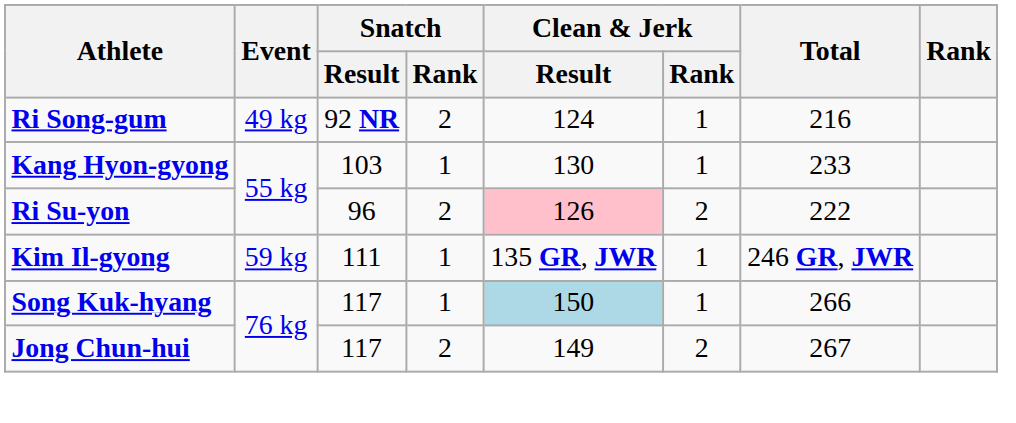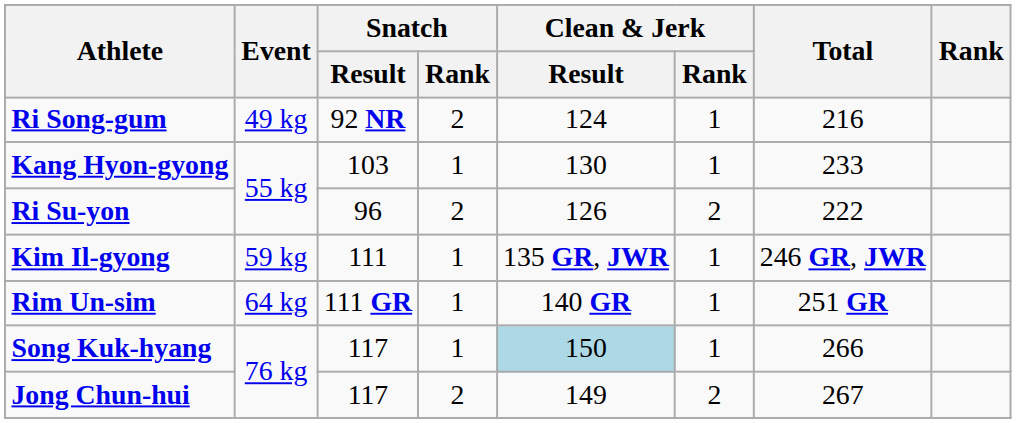 <table class="wikitable" style="text-align:center; font-size:90%">
 <tr>
 <th rowspan="2">Athlete</th>
 <th rowspan="2">Event</th>
 <th colspan="2">Snatch</th>
 <th colspan="2">Clean & Jerk</th>
 <th rowspan="2">Total</th>
 <th rowspan="2">Rank</th>
 </tr>
 <tr>
 <th>Result</th>
 <th>Rank</th>
 <th>Result</th>
 <th>Rank</th>
 </tr>
 <tr>
 <td style="text-align:left"><strong><a href='#'>Ri Song-gum</a></strong></td>
 <td><a href='#'>49 kg</a></td>
 <td>92 <strong><a href='#'>NR</a></strong></td>
 <td>2</td>
 <td>124 </td>
 <td>1</td>
 <td>216 </td>
 <td></td>
 </tr>
 <tr>
 <td style="text-align:left"><strong><a href='#'>Kang Hyon-gyong</a></strong></td>
 <td rowspan=2><a href='#'>55 kg</a></td>
 <td>103 </td>
 <td>1</td>
 <td>130 </td>
 <td>1</td>
 <td>233 </td>
 <td></td>
 </tr>
 <tr>
 <td style="text-align:left"><strong><a href='#'>Ri Su-yon</a></strong></td>
 <td>96</td>
 <td>2</td>
-<td style="background: pink;">126</td>
+<td>126</td>
 <td>2</td>
 <td>222</td>
 <td></td>
 </tr>
 <tr>
 <td style="text-align:left"><strong><a href='#'>Kim Il-gyong</a></strong></td>
 <td><a href='#'>59 kg</a></td>
 <td>111 </td>
 <td>1</td>
 <td>135 <strong><a href='#'>GR</a></strong>, <strong><a href='#'>JWR</a></strong></td>
 <td>1</td>
 <td>246 <strong><a href='#'>GR</a></strong>, <strong><a href='#'>JWR</a></strong></td>
+<td></td>
+</tr>
+<tr>
+<td style="text-align:left"><strong><a href='#'>Rim Un-sim</a></strong></td>
+<td><a href='#'>64 kg</a></td>
+<td>111 <strong><a href='#'>GR</a></strong></td>
+<td>1</td>
+<td>140 <strong><a href='#'>GR</a></strong></td>
+<td>1</td>
+<td>251 <strong><a href='#'>GR</a></strong></td>
 <td></td>
 </tr>
 <tr>
 <td style="text-align:left"><strong><a href='#'>Song Kuk-hyang</a></strong></td>
 <td rowspan=2><a href='#'>76 kg</a></td>
 <td>117</td>
 <td>1</td>
 <td style="background: lightblue;">150</td>
 <td>1</td>
 <td>266</td>
 <td></td>
 </tr>
 <tr>
 <td style="text-align:left"><strong><a href='#'>Jong Chun-hui</a></strong></td>
 <td>117</td>
 <td>2</td>
 <td>149</td>
 <td>2</td>
 <td>267</td>
 <td></td>
 </tr>
 </table>
